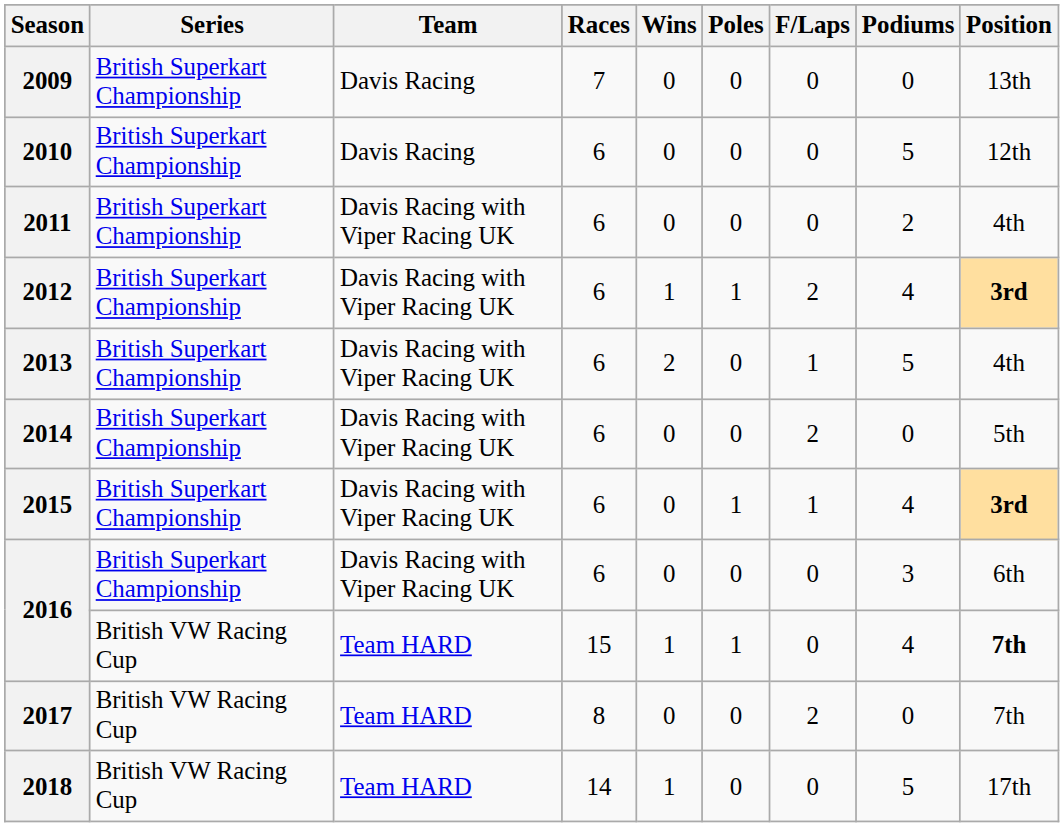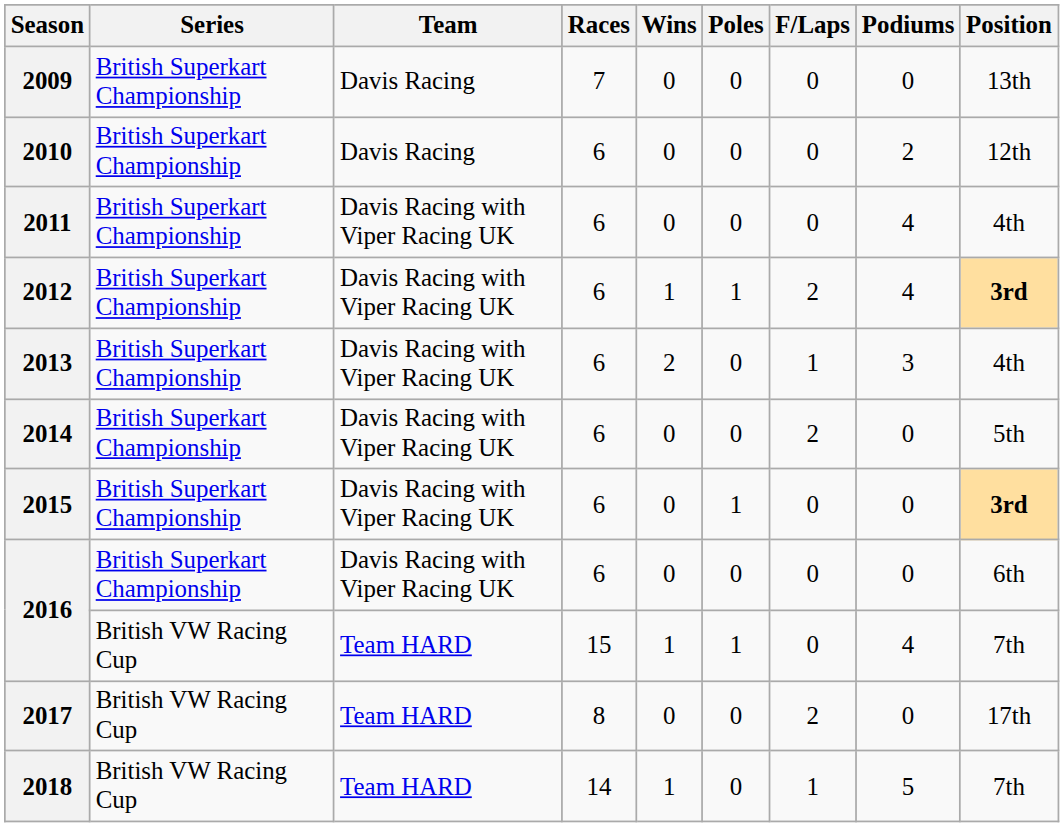 <table class="wikitable" style="font-size: 90%; text-align:center">
 <tr>
 <th>Season</th>
 <th>Series</th>
 <th>Team</th>
 <th>Races</th>
 <th>Wins</th>
 <th>Poles</th>
 <th>F/Laps</th>
 <th>Podiums</th>
 <th>Position</th>
 </tr>
 <tr>
 <th>2009</th>
 <td align=left><a href='#'>British Superkart Championship</a></td>
 <td align="left">Davis Racing</td>
 <td>7</td>
 <td>0</td>
 <td>0</td>
 <td>0</td>
 <td>0</td>
 <td>13th</td>
 </tr>
 <tr>
 <th>2010</th>
 <td align="left"><a href='#'>British Superkart Championship</a></td>
 <td align="left">Davis Racing</td>
 <td>6</td>
 <td>0</td>
 <td>0</td>
 <td>0</td>
-<td>5</td>
+<td>2</td>
 <td>12th</td>
 </tr>
 <tr>
 <th>2011</th>
 <td align="left"><a href='#'>British Superkart Championship</a></td>
 <td align="left">Davis Racing with Viper Racing UK</td>
 <td>6</td>
 <td>0</td>
 <td>0</td>
 <td>0</td>
-<td>2</td>
+<td>4</td>
 <td>4th</td>
 </tr>
 <tr>
 <th>2012</th>
 <td align="left"><a href='#'>British Superkart Championship</a></td>
 <td align="left">Davis Racing with Viper Racing UK</td>
 <td>6</td>
 <td>1</td>
 <td>1</td>
 <td>2</td>
 <td>4</td>
 <td style="background:#ffdf9f;"><strong>3rd</strong></td>
 </tr>
 <tr>
 <th>2013</th>
 <td align="left"><a href='#'>British Superkart Championship</a></td>
 <td align="left">Davis Racing with Viper Racing UK</td>
 <td>6</td>
 <td>2</td>
 <td>0</td>
 <td>1</td>
-<td>5</td>
+<td>3</td>
 <td>4th</td>
 </tr>
 <tr>
 <th>2014</th>
 <td align="left"><a href='#'>British Superkart Championship</a></td>
 <td align="left">Davis Racing with Viper Racing UK</td>
 <td>6</td>
 <td>0</td>
 <td>0</td>
 <td>2</td>
 <td>0</td>
 <td>5th</td>
 </tr>
 <tr>
 <th>2015</th>
 <td align="left"><a href='#'>British Superkart Championship</a></td>
 <td align="left">Davis Racing with Viper Racing UK</td>
 <td>6</td>
 <td>0</td>
 <td>1</td>
-<td>1</td>
-<td>4</td>
+<td>0</td>
+<td>0</td>
 <td style="background:#ffdf9f;"><strong>3rd</strong></td>
 </tr>
 <tr>
 <th rowspan="2">2016</th>
 <td align="left"><a href='#'>British Superkart Championship</a></td>
 <td align="left">Davis Racing with Viper Racing UK</td>
 <td>6</td>
 <td>0</td>
 <td>0</td>
 <td>0</td>
-<td>3</td>
+<td>0</td>
 <td>6th</td>
 </tr>
 <tr>
 <td align="left">British VW Racing Cup</td>
 <td align="left"><a href='#'>Team HARD</a></td>
 <td>15</td>
 <td>1</td>
 <td>1</td>
 <td>0</td>
 <td>4</td>
-<td><strong>7th</strong></td>
+<td>7th</td>
 </tr>
 <tr>
 <th>2017</th>
 <td align="left">British VW Racing Cup</td>
 <td align="left"><a href='#'>Team HARD</a></td>
 <td>8</td>
 <td>0</td>
 <td>0</td>
 <td>2</td>
 <td>0</td>
-<td>7th</td>
+<td>17th</td>
 </tr>
 <tr>
 <th>2018</th>
 <td align="left">British VW Racing Cup</td>
 <td align="left"><a href='#'>Team HARD</a></td>
 <td>14</td>
 <td>1</td>
 <td>0</td>
-<td>0</td>
+<td>1</td>
 <td>5</td>
-<td>17th</td>
+<td>7th</td>
 </tr>
 </table>
